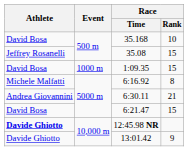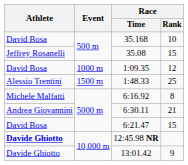 <table class=wikitable style=font-size:90%;text-align:center>
 <tr>
 <th rowspan=2>Athlete</th>
 <th rowspan=2>Event</th>
 <th colspan="2">Race</th>
 </tr>
 <tr style="font-size:95%">
 <th>Time</th>
 <th>Rank</th>
 </tr>
 <tr>
 <td align=left><a href='#'>David Bosa</a></td>
 <td align=left rowspan=2><a href='#'>500 m</a></td>
 <td>35.168</td>
 <td>10</td>
 </tr>
 <tr>
 <td align=left><a href='#'>Jeffrey Rosanelli</a></td>
 <td>35.08</td>
 <td>15</td>
 </tr>
 <tr>
 <td align=left><a href='#'>David Bosa</a></td>
 <td align=left><a href='#'>1000 m</a></td>
 <td>1:09.35</td>
-<td>15</td>
+<td>12</td>
+</tr>
+<tr>
+<td align=left><a href='#'>Alessio Trentini</a></td>
+<td align=left><a href='#'>1500 m</a></td>
+<td>1:48.33</td>
+<td>25</td>
 </tr>
 <tr>
 <td align=left><a href='#'>Michele Malfatti</a></td>
 <td align=left rowspan=3><a href='#'>5000 m</a></td>
 <td>6:16.92</td>
 <td>8</td>
 </tr>
 <tr>
 <td align=left><a href='#'>Andrea Giovannini</a></td>
 <td>6:30.11</td>
 <td>21</td>
 </tr>
 <tr>
 <td align=left><a href='#'>David Bosa</a></td>
 <td>6:21.47</td>
 <td>15</td>
 </tr>
 <tr>
 <td align=left><strong><a href='#'>Davide Ghiotto</a></strong></td>
 <td align=left rowspan=2><a href='#'>10,000 m</a></td>
 <td>12:45.98 <strong>NR</strong></td>
 <td></td>
 </tr>
 <tr>
 <td align=left><a href='#'>Davide Ghiotto</a></td>
 <td>13:01.42</td>
 <td>9</td>
 </tr>
 </table>
